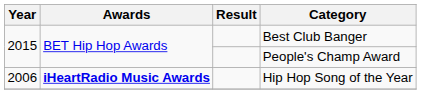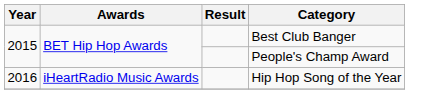 <table class="wikitable">
 <tr>
 <th>Year</th>
 <th>Awards</th>
 <th>Result</th>
 <th>Category</th>
 </tr>
 <tr>
 <td rowspan="2">2015</td>
 <td rowspan="2"><a href='#'>BET Hip Hop Awards</a></td>
 <td></td>
 <td>Best Club Banger</td>
 </tr>
 <tr>
 <td></td>
 <td>People's Champ Award</td>
 </tr>
 <tr>
-<td>2006</td>
-<td><strong><a href='#'>iHeartRadio Music Awards</a></strong></td>
+<td>2016</td>
+<td><a href='#'>iHeartRadio Music Awards</a></td>
 <td></td>
 <td>Hip Hop Song of the Year</td>
 </tr>
 <tr>
 </tr>
 </table>
